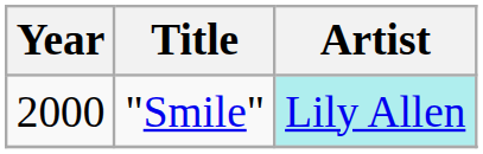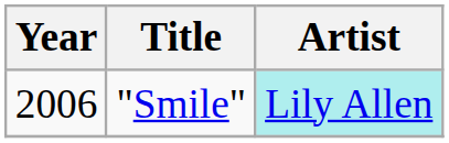 <table class="wikitable">
 <tr>
 <th>Year</th>
 <th>Title</th>
 <th>Artist</th>
 </tr>
 <tr>
-<td>2000</td>
+<td>2006</td>
 <td>"<a href='#'>Smile</a>"</td>
 <td style="background: paleturquoise;"><a href='#'>Lily Allen</a></td>
 </tr>
 <tr>
 </tr>
 </table>
